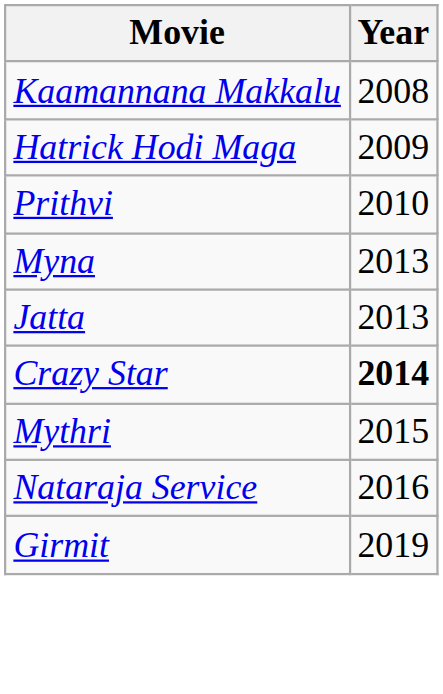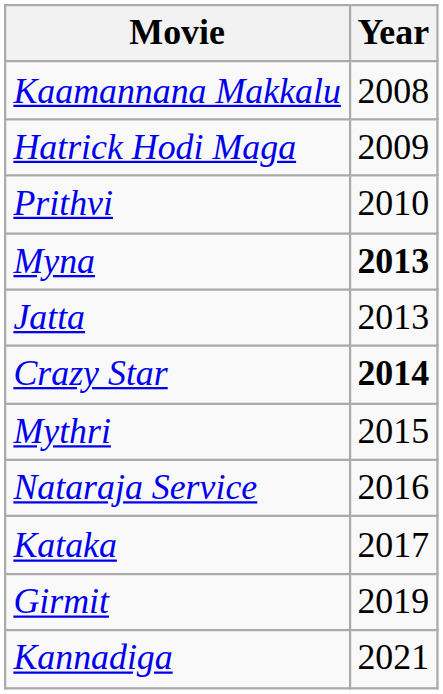 <table class="wikitable">
 <tr>
 <th>Movie</th>
 <th>Year</th>
 </tr>
 <tr>
 <td><em><a href='#'>Kaamannana Makkalu</a></em></td>
 <td>2008</td>
 </tr>
 <tr>
 <td><em><a href='#'>Hatrick Hodi Maga</a></em></td>
 <td>2009</td>
 </tr>
 <tr>
 <td><em><a href='#'>Prithvi</a></em></td>
 <td>2010</td>
 </tr>
 <tr>
 <td><em><a href='#'>Myna</a></em></td>
-<td>2013</td>
+<td><strong>2013</strong></td>
 </tr>
 <tr>
 <td><em><a href='#'>Jatta</a></em></td>
 <td>2013</td>
 </tr>
 <tr>
 <td><em><a href='#'>Crazy Star</a></em></td>
 <td><strong>2014</strong></td>
 </tr>
 <tr>
 <td><em><a href='#'>Mythri</a></em></td>
 <td>2015</td>
 </tr>
 <tr>
 <td><em><a href='#'>Nataraja Service</a></em></td>
 <td>2016</td>
 </tr>
 <tr>
+<td><em><a href='#'>Kataka</a></em></td>
+<td>2017</td>
+</tr>
+<tr>
 <td><em><a href='#'>Girmit</a></em></td>
 <td>2019</td>
 </tr>
+<tr>
+<td><em><a href='#'>Kannadiga</a></em></td>
+<td>2021</td>
+</tr>
 </table>
